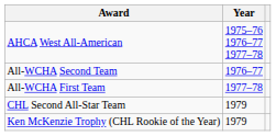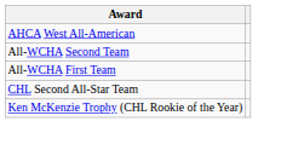 <table class="wikitable">
 <tr>
 <th>Award</th>
-<th>Year</th>
 <th></th>
 </tr>
 <tr>
 <td><a href='#'>AHCA</a> <a href='#'>West All-American</a></td>
-<td><a href='#'>1975–76</a><br><a href='#'>1976–77</a><br><a href='#'>1977–78</a></td>
 <td></td>
 </tr>
 <tr>
 <td>All-<a href='#'>WCHA</a> <a href='#'>Second Team</a></td>
-<td><a href='#'>1976–77</a></td>
 <td></td>
 </tr>
 <tr>
 <td>All-<a href='#'>WCHA</a> <a href='#'>First Team</a></td>
-<td><a href='#'>1977–78</a></td>
 <td></td>
 </tr>
 <tr>
 <td><a href='#'>CHL</a> Second All-Star Team</td>
-<td>1979</td>
 <td></td>
 </tr>
 <tr>
 <td><a href='#'>Ken McKenzie Trophy</a> (CHL Rookie of the Year)</td>
-<td>1979</td>
 <td></td>
 </tr>
 </table>
